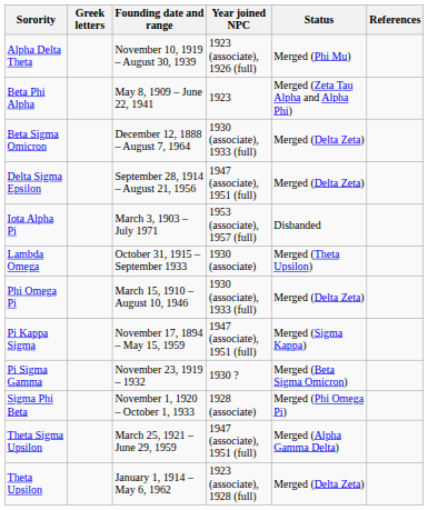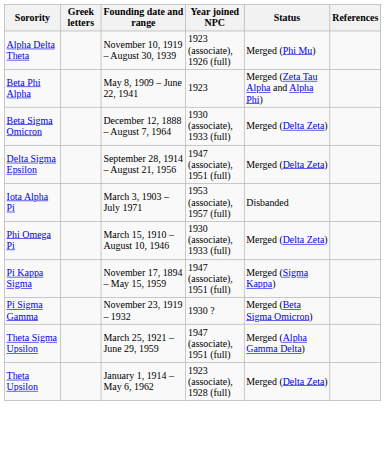 <table class="wikitable sortable">
 <tr>
 <th>Sorority</th>
 <th>Greek letters</th>
 <th>Founding date and range</th>
 <th>Year joined NPC</th>
 <th>Status</th>
 <th>References</th>
 </tr>
 <tr>
 <td><a href='#'>Alpha Delta Theta</a></td>
 <td></td>
 <td>November 10, 1919 – August 30, 1939</td>
 <td>1923 (associate),<br>1926 (full)</td>
 <td>Merged (<a href='#'>Phi Mu</a>)</td>
 <td></td>
 </tr>
 <tr>
 <td><a href='#'>Beta Phi Alpha</a></td>
 <td></td>
 <td>May 8, 1909 – June 22, 1941</td>
 <td>1923</td>
 <td>Merged (<a href='#'>Zeta Tau Alpha</a> and <a href='#'>Alpha Phi</a>)</td>
 <td></td>
 </tr>
 <tr>
 <td><a href='#'>Beta Sigma Omicron</a></td>
 <td></td>
 <td>December 12, 1888 – August 7, 1964</td>
 <td>1930 (associate),<br>1933 (full)</td>
 <td>Merged (<a href='#'>Delta Zeta</a>)</td>
 <td></td>
 </tr>
 <tr>
 <td><a href='#'>Delta Sigma Epsilon</a></td>
 <td></td>
 <td>September 28, 1914 – August 21, 1956</td>
 <td>1947 (associate),<br>1951 (full)</td>
 <td>Merged (<a href='#'>Delta Zeta</a>)</td>
 <td></td>
 </tr>
 <tr>
 <td><a href='#'>Iota Alpha Pi</a></td>
 <td></td>
 <td>March 3, 1903 – July 1971</td>
 <td>1953 (associate),<br>1957 (full)</td>
 <td>Disbanded</td>
 <td></td>
 </tr>
 <tr>
-<td><a href='#'>Lambda Omega</a></td>
-<td></td>
-<td>October 31, 1915 – September 1933</td>
-<td>1930 (associate)</td>
-<td>Merged (<a href='#'>Theta Upsilon</a>)</td>
-<td></td>
-</tr>
-<tr>
 <td><a href='#'>Phi Omega Pi</a></td>
 <td></td>
 <td>March 15, 1910 – August 10, 1946</td>
 <td>1930 (associate),<br>1933 (full)</td>
 <td>Merged (<a href='#'>Delta Zeta</a>)</td>
 <td></td>
 </tr>
 <tr>
 <td><a href='#'>Pi Kappa Sigma</a></td>
 <td></td>
 <td>November 17, 1894 – May 15, 1959</td>
 <td>1947 (associate),<br>1951 (full)</td>
 <td>Merged (<a href='#'>Sigma Kappa</a>)</td>
 <td></td>
 </tr>
 <tr>
 <td><a href='#'>Pi Sigma Gamma</a></td>
 <td></td>
 <td>November 23, 1919 – 1932</td>
 <td>1930 ?</td>
 <td>Merged (<a href='#'>Beta Sigma Omicron</a>)</td>
 <td></td>
 </tr>
 <tr>
-<td><a href='#'>Sigma Phi Beta</a></td>
-<td></td>
-<td>November 1, 1920 – October 1, 1933</td>
-<td>1928 (associate)</td>
-<td>Merged (<a href='#'>Phi Omega Pi</a>)</td>
-<td></td>
-</tr>
-<tr>
 <td><a href='#'>Theta Sigma Upsilon</a></td>
 <td></td>
 <td>March 25, 1921 – June 29, 1959</td>
 <td>1947 (associate),<br>1951 (full)</td>
 <td>Merged (<a href='#'>Alpha Gamma Delta</a>)</td>
 <td></td>
 </tr>
 <tr>
 <td><a href='#'>Theta Upsilon</a></td>
 <td></td>
 <td>January 1, 1914 – May 6, 1962</td>
 <td>1923 (associate),<br>1928 (full)</td>
 <td>Merged (<a href='#'>Delta Zeta</a>)</td>
 <td></td>
 </tr>
 </table>
